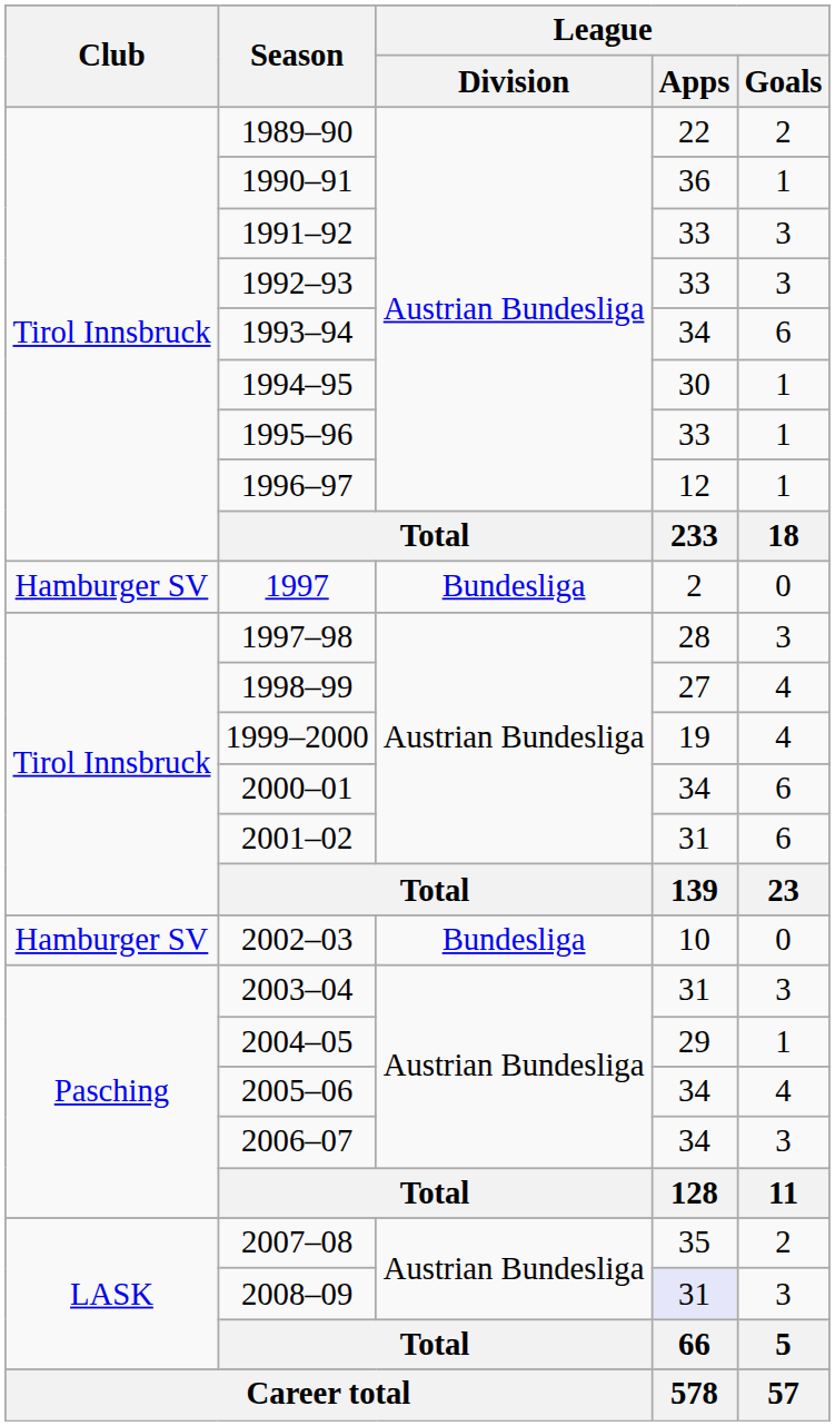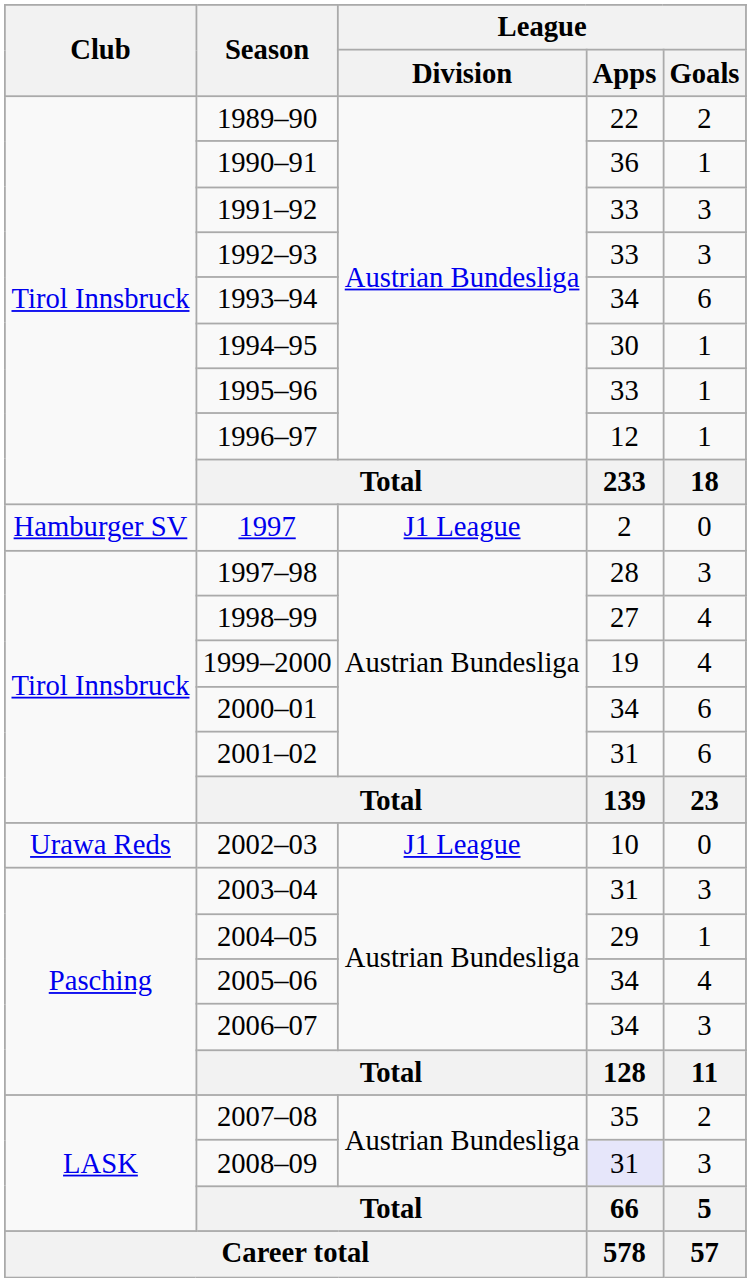 <table class="wikitable" style="text-align:center">
 <tr>
 <th rowspan="2">Club</th>
 <th rowspan="2">Season</th>
 <th colspan="3">League</th>
 </tr>
 <tr>
 <th>Division</th>
 <th>Apps</th>
 <th>Goals</th>
 </tr>
 <tr>
 <td rowspan="9"><a href='#'>Tirol Innsbruck</a></td>
 <td>1989–90</td>
 <td rowspan="8"><a href='#'>Austrian Bundesliga</a></td>
 <td>22</td>
 <td>2</td>
 </tr>
 <tr>
 <td>1990–91</td>
 <td>36</td>
 <td>1</td>
 </tr>
 <tr>
 <td>1991–92</td>
 <td>33</td>
 <td>3</td>
 </tr>
 <tr>
 <td>1992–93</td>
 <td>33</td>
 <td>3</td>
 </tr>
 <tr>
 <td>1993–94</td>
 <td>34</td>
 <td>6</td>
 </tr>
 <tr>
 <td>1994–95</td>
 <td>30</td>
 <td>1</td>
 </tr>
 <tr>
 <td>1995–96</td>
 <td>33</td>
 <td>1</td>
 </tr>
 <tr>
 <td>1996–97</td>
 <td>12</td>
 <td>1</td>
 </tr>
 <tr>
 <th colspan="2">Total</th>
 <th>233</th>
 <th>18</th>
 </tr>
 <tr>
 <td><a href='#'>Hamburger SV</a></td>
 <td><a href='#'>1997</a></td>
-<td><a href='#'>Bundesliga</a></td>
+<td><a href='#'>J1 League</a></td>
 <td>2</td>
 <td>0</td>
 </tr>
 <tr>
 <td rowspan="6"><a href='#'>Tirol Innsbruck</a></td>
 <td>1997–98</td>
 <td rowspan="5">Austrian Bundesliga</td>
 <td>28</td>
 <td>3</td>
 </tr>
 <tr>
 <td>1998–99</td>
 <td>27</td>
 <td>4</td>
 </tr>
 <tr>
 <td>1999–2000</td>
 <td>19</td>
 <td>4</td>
 </tr>
 <tr>
 <td>2000–01</td>
 <td>34</td>
 <td>6</td>
 </tr>
 <tr>
 <td>2001–02</td>
 <td>31</td>
 <td>6</td>
 </tr>
 <tr>
 <th colspan="2">Total</th>
 <th>139</th>
 <th>23</th>
 </tr>
 <tr>
-<td><a href='#'>Hamburger SV</a></td>
+<td><a href='#'>Urawa Reds</a></td>
 <td>2002–03</td>
-<td><a href='#'>Bundesliga</a></td>
+<td><a href='#'>J1 League</a></td>
 <td>10</td>
 <td>0</td>
 </tr>
 <tr>
 <td rowspan="5"><a href='#'>Pasching</a></td>
 <td>2003–04</td>
 <td rowspan="4">Austrian Bundesliga</td>
 <td>31</td>
 <td>3</td>
 </tr>
 <tr>
 <td>2004–05</td>
 <td>29</td>
 <td>1</td>
 </tr>
 <tr>
 <td>2005–06</td>
 <td>34</td>
 <td>4</td>
 </tr>
 <tr>
 <td>2006–07</td>
 <td>34</td>
 <td>3</td>
 </tr>
 <tr>
 <th colspan="2">Total</th>
 <th>128</th>
 <th>11</th>
 </tr>
 <tr>
 <td rowspan="3"><a href='#'>LASK</a></td>
 <td>2007–08</td>
 <td rowspan="2">Austrian Bundesliga</td>
 <td>35</td>
 <td>2</td>
 </tr>
 <tr>
 <td>2008–09</td>
 <td style="background: lavender;">31</td>
 <td>3</td>
 </tr>
 <tr>
 <th colspan="2">Total</th>
 <th>66</th>
 <th>5</th>
 </tr>
 <tr>
 <th colspan="3">Career total</th>
 <th>578</th>
 <th>57</th>
 </tr>
 </table>
